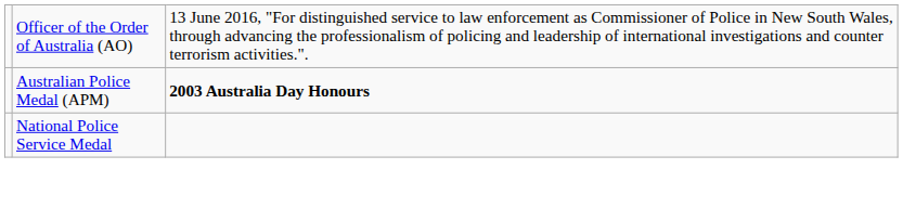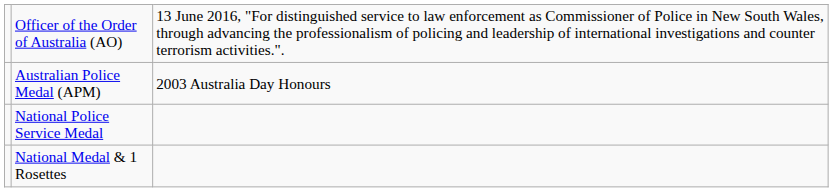 <table class="wikitable">
 <tr>
 <td></td>
 <td><a href='#'>Officer of the Order of Australia</a> (AO)</td>
 <td>13 June 2016, "For distinguished service to law enforcement as Commissioner of Police in New South Wales, through advancing the professionalism of policing and leadership of international investigations and counter terrorism activities.".</td>
 </tr>
 <tr>
 <td></td>
 <td><a href='#'>Australian Police Medal</a> (APM)</td>
-<td><strong>2003 Australia Day Honours </strong></td>
+<td>2003 Australia Day Honours </td>
 </tr>
 <tr>
 <td></td>
 <td><a href='#'>National Police Service Medal</a></td>
 <td></td>
 </tr>
+<tr>
+<td></td>
+<td><a href='#'>National Medal</a> & 1 Rosettes</td>
+<td></td>
+</tr>
 </table>
